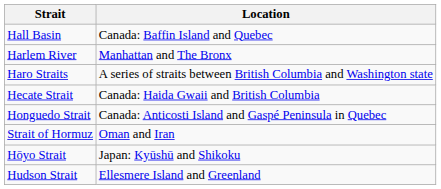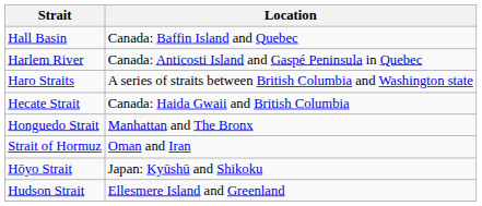 <table class="wikitable sortable">
 <tr>
 <th>Strait</th>
 <th>Location</th>
 </tr>
 <tr>
 <td><a href='#'>Hall Basin</a></td>
 <td>Canada: <a href='#'>Baffin Island</a> and <a href='#'>Quebec</a></td>
 </tr>
 <tr>
 <td><a href='#'>Harlem River</a></td>
-<td><a href='#'>Manhattan</a> and <a href='#'>The Bronx</a></td>
+<td>Canada: <a href='#'>Anticosti Island</a> and <a href='#'>Gaspé Peninsula</a> in <a href='#'>Quebec</a></td>
 </tr>
 <tr>
 <td><a href='#'>Haro Straits</a></td>
 <td>A series of straits between <a href='#'>British Columbia</a> and <a href='#'>Washington state</a></td>
 </tr>
 <tr>
 <td><a href='#'>Hecate Strait</a></td>
 <td>Canada: <a href='#'>Haida Gwaii</a> and <a href='#'>British Columbia</a></td>
 </tr>
 <tr>
 <td><a href='#'>Honguedo Strait</a></td>
-<td>Canada: <a href='#'>Anticosti Island</a> and <a href='#'>Gaspé Peninsula</a> in <a href='#'>Quebec</a></td>
+<td><a href='#'>Manhattan</a> and <a href='#'>The Bronx</a></td>
 </tr>
 <tr>
 <td><a href='#'>Strait of Hormuz</a></td>
 <td><a href='#'>Oman</a> and <a href='#'>Iran</a></td>
 </tr>
 <tr>
 <td><a href='#'>Hōyo Strait</a></td>
 <td>Japan: <a href='#'>Kyūshū</a> and <a href='#'>Shikoku</a></td>
 </tr>
 <tr>
 <td><a href='#'>Hudson Strait</a></td>
 <td><a href='#'>Ellesmere Island</a> and <a href='#'>Greenland</a></td>
 </tr>
 </table>
